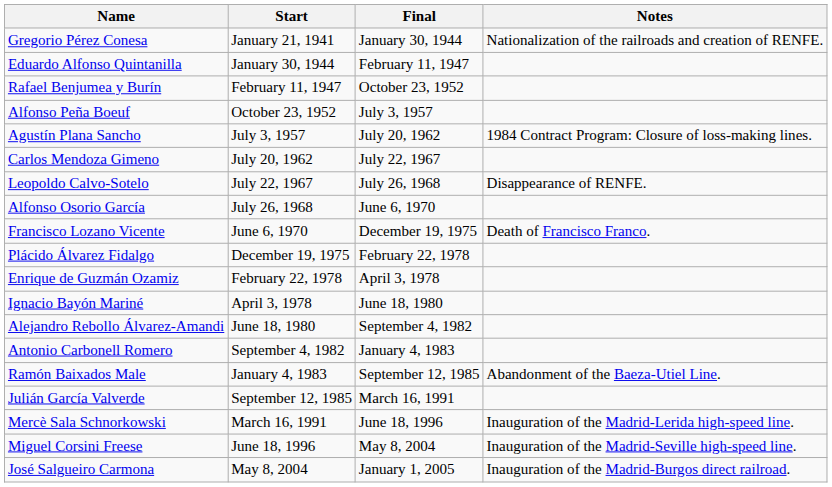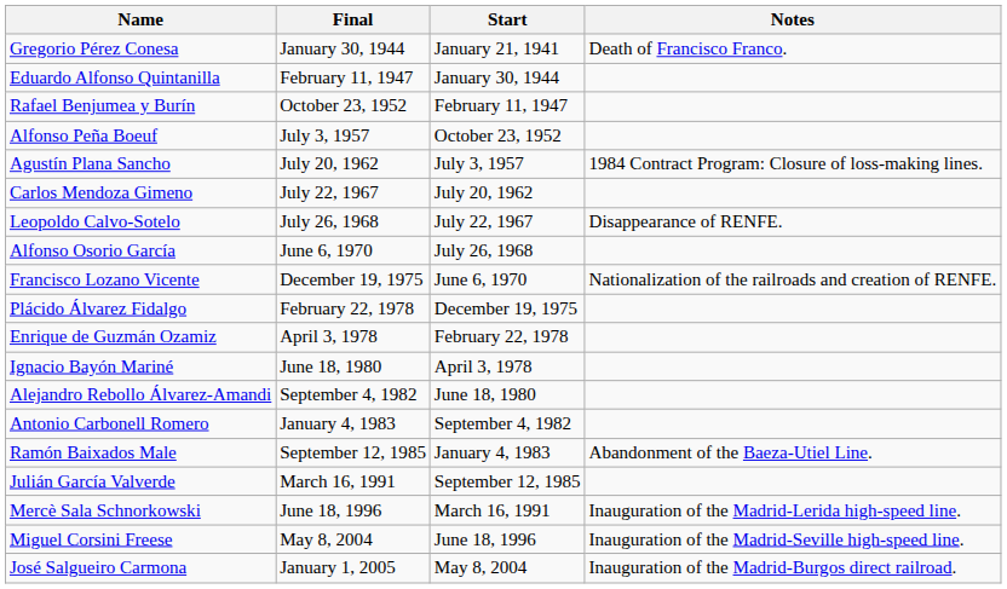 <table class="wikitable">
 <tr class="hintergrundfarbe5">
 <th><strong>Name</strong></th>
+<th><strong>Final</strong></th>
 <th>Start</th>
-<th><strong>Final</strong></th>
 <th>Notes</th>
 </tr>
 <tr>
 <td><a href='#'>Gregorio Pérez Conesa</a></td>
+<td>January 30, 1944</td>
 <td>January 21, 1941</td>
-<td>January 30, 1944</td>
-<td>Nationalization of the railroads and creation of RENFE.</td>
+<td>Death of <a href='#'>Francisco Franco</a>.</td>
 </tr>
 <tr>
 <td><a href='#'>Eduardo Alfonso Quintanilla</a></td>
+<td>February 11, 1947</td>
 <td>January 30, 1944</td>
+<td></td>
+</tr>
+<tr>
+<td><a href='#'>Rafael Benjumea y Burín</a></td>
+<td>October 23, 1952</td>
 <td>February 11, 1947</td>
 <td></td>
 </tr>
 <tr>
-<td><a href='#'>Rafael Benjumea y Burín</a></td>
-<td>February 11, 1947</td>
+<td><a href='#'>Alfonso Peña Boeuf</a></td>
+<td>July 3, 1957</td>
 <td>October 23, 1952</td>
 <td></td>
 </tr>
 <tr>
-<td><a href='#'>Alfonso Peña Boeuf</a></td>
-<td>October 23, 1952</td>
+<td><a href='#'>Agustín Plana Sancho</a></td>
+<td>July 20, 1962</td>
 <td>July 3, 1957</td>
-<td></td>
-</tr>
-<tr>
-<td><a href='#'>Agustín Plana Sancho</a></td>
-<td>July 3, 1957</td>
-<td>July 20, 1962</td>
 <td>1984 Contract Program: Closure of loss-making lines.</td>
 </tr>
 <tr>
 <td><a href='#'>Carlos Mendoza Gimeno</a></td>
+<td>July 22, 1967</td>
 <td>July 20, 1962</td>
-<td>July 22, 1967</td>
 <td></td>
 </tr>
 <tr>
 <td><a href='#'>Leopoldo Calvo-Sotelo</a></td>
+<td>July 26, 1968</td>
 <td>July 22, 1967</td>
-<td>July 26, 1968</td>
 <td>Disappearance of RENFE.</td>
 </tr>
 <tr>
 <td><a href='#'>Alfonso Osorio García</a></td>
+<td>June 6, 1970</td>
 <td>July 26, 1968</td>
-<td>June 6, 1970</td>
 <td></td>
 </tr>
 <tr>
 <td><a href='#'>Francisco Lozano Vicente</a></td>
+<td>December 19, 1975</td>
 <td>June 6, 1970</td>
-<td>December 19, 1975</td>
-<td>Death of <a href='#'>Francisco Franco</a>.</td>
+<td>Nationalization of the railroads and creation of RENFE.</td>
 </tr>
 <tr>
 <td><a href='#'>Plácido Álvarez Fidalgo</a></td>
+<td>February 22, 1978</td>
 <td>December 19, 1975</td>
+<td></td>
+</tr>
+<tr>
+<td><a href='#'>Enrique de Guzmán Ozamiz</a></td>
+<td>April 3, 1978</td>
 <td>February 22, 1978</td>
 <td></td>
 </tr>
 <tr>
-<td><a href='#'>Enrique de Guzmán Ozamiz</a></td>
-<td>February 22, 1978</td>
+<td><a href='#'>Ignacio Bayón Mariné</a></td>
+<td>June 18, 1980</td>
 <td>April 3, 1978</td>
 <td></td>
 </tr>
 <tr>
-<td><a href='#'>Ignacio Bayón Mariné</a></td>
-<td>April 3, 1978</td>
+<td><a href='#'>Alejandro Rebollo Álvarez-Amandi</a></td>
+<td>September 4, 1982</td>
 <td>June 18, 1980</td>
 <td></td>
 </tr>
 <tr>
-<td><a href='#'>Alejandro Rebollo Álvarez-Amandi</a></td>
-<td>June 18, 1980</td>
+<td><a href='#'>Antonio Carbonell Romero</a></td>
+<td>January 4, 1983</td>
 <td>September 4, 1982</td>
 <td></td>
 </tr>
 <tr>
-<td><a href='#'>Antonio Carbonell Romero</a></td>
-<td>September 4, 1982</td>
+<td><a href='#'>Ramón Baixados Male</a></td>
+<td>September 12, 1985</td>
 <td>January 4, 1983</td>
-<td></td>
-</tr>
-<tr>
-<td><a href='#'>Ramón Baixados Male</a></td>
-<td>January 4, 1983</td>
-<td>September 12, 1985</td>
 <td>Abandonment of the <a href='#'>Baeza-Utiel Line</a>.</td>
 </tr>
 <tr>
 <td><a href='#'>Julián García Valverde</a></td>
+<td>March 16, 1991</td>
 <td>September 12, 1985</td>
-<td>March 16, 1991</td>
 <td></td>
 </tr>
 <tr>
 <td><a href='#'>Mercè Sala Schnorkowski</a></td>
+<td>June 18, 1996</td>
 <td>March 16, 1991</td>
-<td>June 18, 1996</td>
 <td>Inauguration of the <a href='#'>Madrid-Lerida high-speed line</a>.</td>
 </tr>
 <tr>
 <td><a href='#'>Miguel Corsini Freese</a></td>
+<td>May 8, 2004</td>
 <td>June 18, 1996</td>
-<td>May 8, 2004</td>
 <td>Inauguration of the <a href='#'>Madrid-Seville high-speed line</a>.</td>
 </tr>
 <tr>
 <td><a href='#'>José Salgueiro Carmona</a></td>
+<td>January 1, 2005</td>
 <td>May 8, 2004</td>
-<td>January 1, 2005</td>
 <td>Inauguration of the <a href='#'>Madrid-Burgos direct railroad</a>.</td>
 </tr>
 </table>
